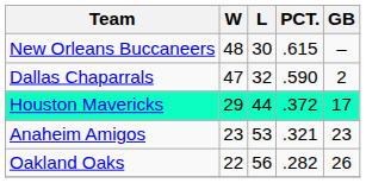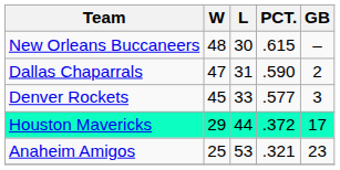 <table class="wikitable" style="text-align: center;">
 <tr>
 <th>Team</th>
 <th>W</th>
 <th>L</th>
 <th>PCT.</th>
 <th>GB</th>
 </tr>
 <tr>
 <td align="left"><a href='#'>New Orleans Buccaneers</a></td>
 <td>48</td>
 <td>30</td>
 <td>.615</td>
 <td>–</td>
 </tr>
 <tr>
 <td align="left"><a href='#'>Dallas Chaparrals</a></td>
 <td>47</td>
-<td>32</td>
+<td>31</td>
 <td>.590</td>
 <td>2</td>
+</tr>
+<tr>
+<td align="left"><a href='#'>Denver Rockets</a></td>
+<td>45</td>
+<td>33</td>
+<td>.577</td>
+<td>3</td>
 </tr>
 <tr bgcolor=“ccffcc”>
 <td align="left"><a href='#'>Houston Mavericks</a></td>
 <td>29</td>
 <td>44</td>
 <td>.372</td>
 <td>17</td>
 </tr>
 <tr>
 <td align="left"><a href='#'>Anaheim Amigos</a></td>
-<td>23</td>
+<td>25</td>
 <td>53</td>
 <td>.321</td>
 <td>23</td>
 </tr>
 <tr>
-<td align="left"><a href='#'>Oakland Oaks</a></td>
-<td>22</td>
-<td>56</td>
-<td>.282</td>
-<td>26</td>
-</tr>
-<tr>
 </tr>
 </table>
